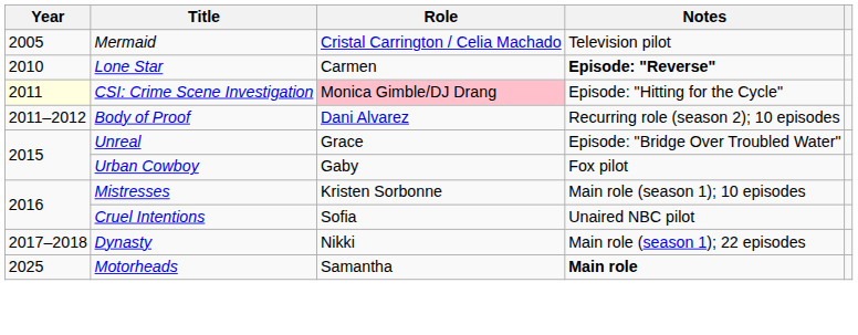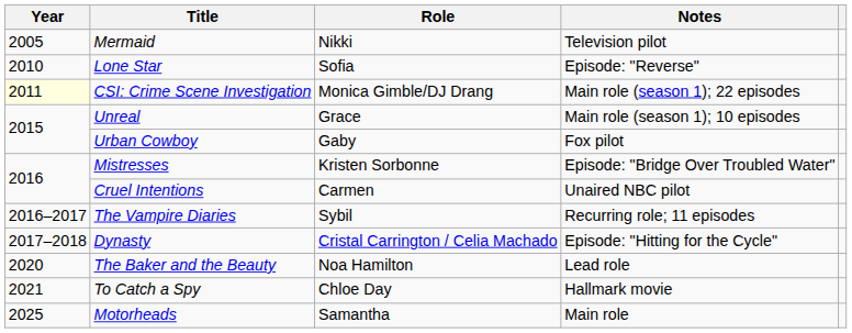 <table class="wikitable sortable">
 <tr>
 <th>Year</th>
 <th>Title</th>
 <th>Role</th>
 <th class="unsortable">Notes</th>
 <th></th>
 </tr>
 <tr>
 <td>2005</td>
 <td><em>Mermaid</em></td>
-<td><a href='#'>Cristal Carrington / Celia Machado</a></td>
+<td>Nikki</td>
 <td>Television pilot</td>
 <td></td>
 </tr>
 <tr>
 <td>2010</td>
 <td><em><a href='#'>Lone Star</a></em></td>
-<td>Carmen</td>
-<td><strong>Episode: "Reverse"</strong></td>
+<td>Sofia</td>
+<td>Episode: "Reverse"</td>
 <td></td>
 </tr>
 <tr>
 <td style="background: lightyellow;">2011</td>
 <td><em><a href='#'>CSI: Crime Scene Investigation</a></em></td>
-<td style="background: pink;">Monica Gimble/DJ Drang</td>
-<td>Episode: "Hitting for the Cycle"</td>
-<td></td>
-</tr>
-<tr>
-<td>2011–2012</td>
-<td><em><a href='#'>Body of Proof</a></em></td>
-<td><a href='#'>Dani Alvarez</a></td>
-<td>Recurring role (season 2); 10 episodes</td>
+<td>Monica Gimble/DJ Drang</td>
+<td>Main role (<a href='#'>season 1</a>); 22 episodes</td>
 <td></td>
 </tr>
 <tr>
 <td rowspan="2">2015</td>
 <td><em><a href='#'>Unreal</a></em></td>
 <td>Grace</td>
-<td>Episode: "Bridge Over Troubled Water"</td>
+<td>Main role (season 1); 10 episodes</td>
 <td></td>
 </tr>
 <tr>
 <td><em><a href='#'>Urban Cowboy</a></em></td>
 <td>Gaby</td>
 <td>Fox pilot</td>
 <td></td>
 </tr>
 <tr>
 <td rowspan="2">2016</td>
 <td><em><a href='#'>Mistresses</a></em></td>
 <td>Kristen Sorbonne</td>
-<td>Main role (season 1); 10 episodes</td>
+<td>Episode: "Bridge Over Troubled Water"</td>
 <td></td>
 </tr>
 <tr>
 <td><em><a href='#'>Cruel Intentions</a></em></td>
-<td>Sofia</td>
+<td>Carmen</td>
 <td>Unaired NBC pilot</td>
+<td></td>
+</tr>
+<tr>
+<td>2016–2017</td>
+<td><em><a href='#'>The Vampire Diaries</a></em></td>
+<td>Sybil</td>
+<td>Recurring role; 11 episodes</td>
 <td></td>
 </tr>
 <tr>
 <td>2017–2018</td>
 <td><em><a href='#'>Dynasty</a></em></td>
-<td>Nikki</td>
-<td>Main role (<a href='#'>season 1</a>); 22 episodes</td>
+<td><a href='#'>Cristal Carrington / Celia Machado</a></td>
+<td>Episode: "Hitting for the Cycle"</td>
+<td></td>
+</tr>
+<tr>
+<td>2020</td>
+<td><em><a href='#'>The Baker and the Beauty</a></em></td>
+<td>Noa Hamilton</td>
+<td>Lead role</td>
+<td></td>
+</tr>
+<tr>
+<td>2021</td>
+<td><em>To Catch a Spy</em></td>
+<td>Chloe Day</td>
+<td>Hallmark movie</td>
 <td></td>
 </tr>
 <tr>
 <td>2025</td>
 <td><em><a href='#'>Motorheads</a></em></td>
 <td>Samantha</td>
-<td><strong>Main role</strong></td>
+<td>Main role</td>
 <td></td>
 </tr>
 </table>
